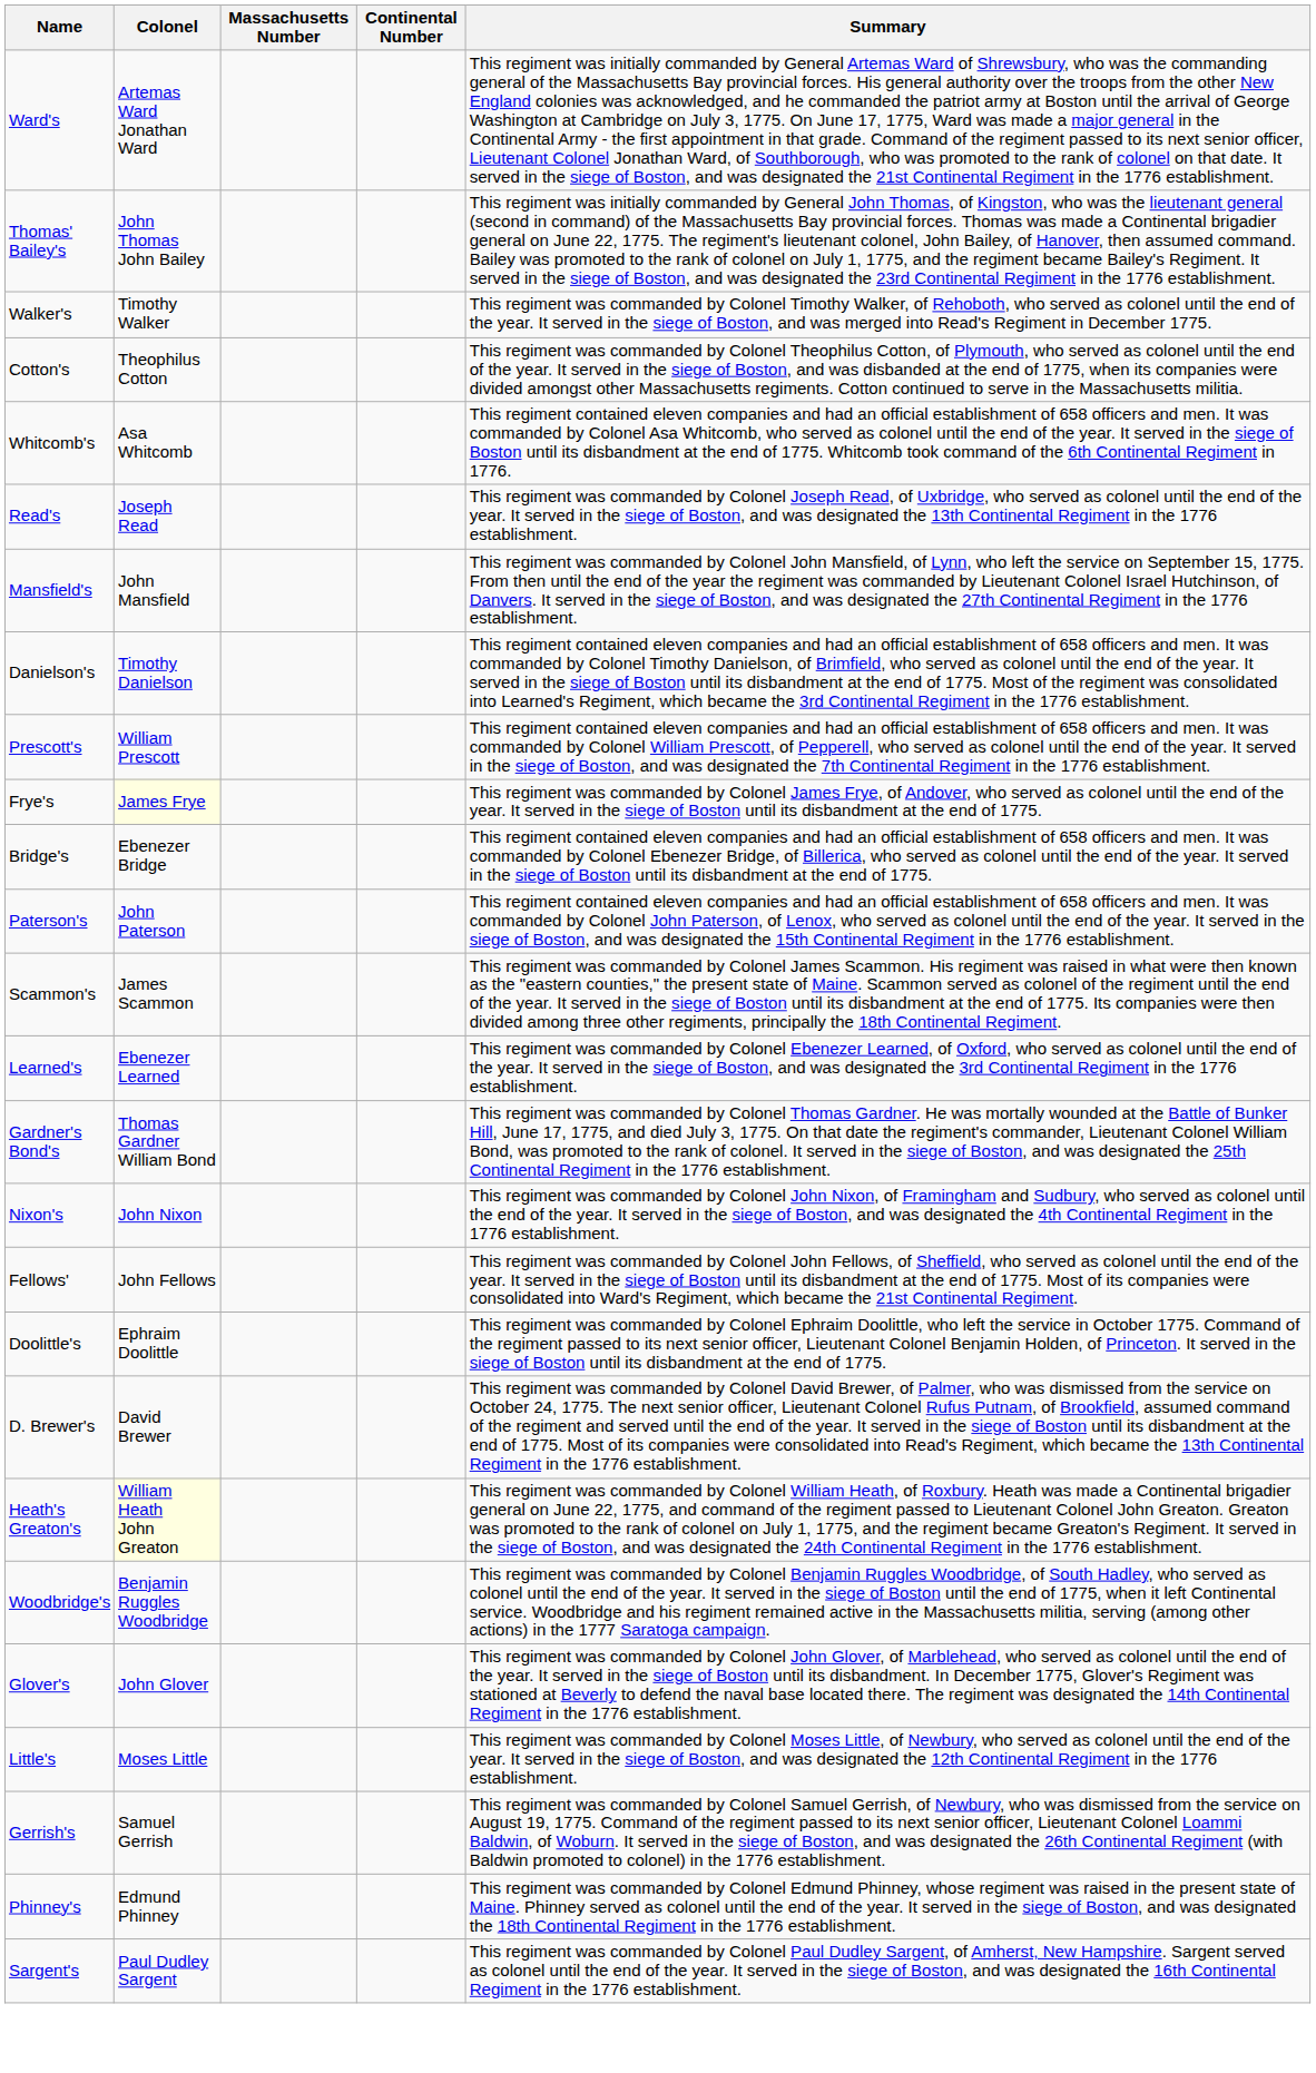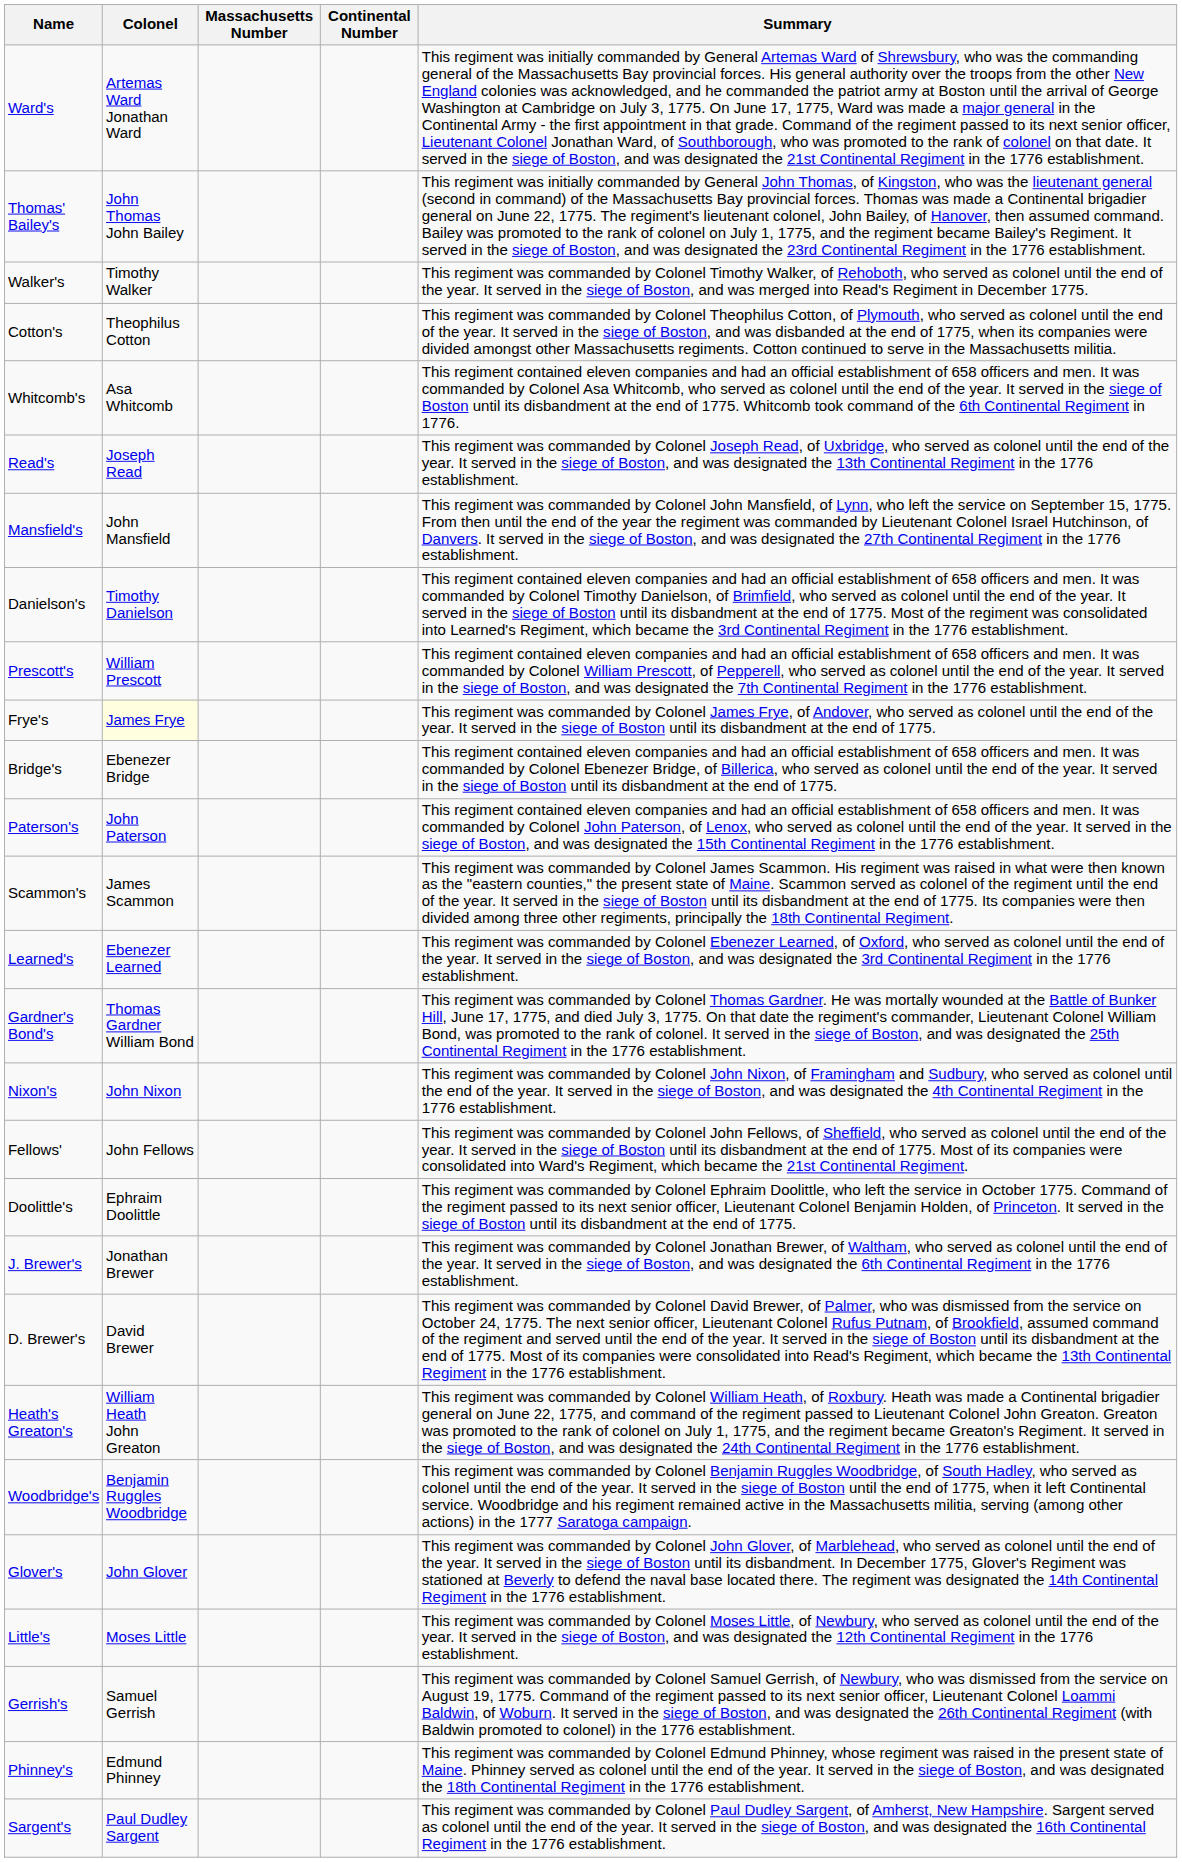 <table class="wikitable sortable">
 <tr>
 <th scope="col"><strong>Name</strong></th>
 <th scope="col"><strong>Colonel</strong></th>
 <th scope="col"><strong>Massachusetts Number</strong></th>
 <th scope="col"><strong>Continental Number</strong></th>
 <th scope="col" class="unsortable"><strong>Summary</strong></th>
 </tr>
 <tr>
 <td><a href='#'>Ward's</a></td>
 <td><a href='#'>Artemas Ward</a><br>Jonathan Ward</td>
 <td></td>
 <td></td>
 <td>This regiment was initially commanded by General <a href='#'>Artemas Ward</a> of <a href='#'>Shrewsbury</a>, who was the commanding general of the Massachusetts Bay provincial forces. His general authority over the troops from the other <a href='#'>New England</a> colonies was acknowledged, and he commanded the patriot army at Boston until the arrival of George Washington at Cambridge on July 3, 1775. On June 17, 1775, Ward was made a <a href='#'>major general</a> in the Continental Army - the first appointment in that grade. Command of the regiment passed to its next senior officer, <a href='#'>Lieutenant Colonel</a> Jonathan Ward, of <a href='#'>Southborough</a>, who was promoted to the rank of <a href='#'>colonel</a> on that date.  It served in the <a href='#'>siege of Boston</a>, and was designated the <a href='#'>21st Continental Regiment</a> in the 1776 establishment.</td>
 </tr>
 <tr>
 <td><a href='#'>Thomas'<br>Bailey's</a></td>
 <td><a href='#'>John Thomas</a><br>John Bailey</td>
 <td></td>
 <td></td>
 <td>This regiment was initially commanded by General <a href='#'>John Thomas</a>, of <a href='#'>Kingston</a>, who was the <a href='#'>lieutenant general</a> (second in command) of the Massachusetts Bay provincial forces. Thomas was made a Continental brigadier general on June 22, 1775. The regiment's lieutenant colonel, John Bailey, of <a href='#'>Hanover</a>, then assumed command. Bailey was promoted to the rank of colonel on July 1, 1775, and the regiment became Bailey's Regiment.  It served in the <a href='#'>siege of Boston</a>, and was designated the <a href='#'>23rd Continental Regiment</a> in the 1776 establishment.</td>
 </tr>
 <tr>
 <td>Walker's</td>
 <td>Timothy Walker</td>
 <td></td>
 <td></td>
 <td>This regiment was commanded by Colonel Timothy Walker, of <a href='#'>Rehoboth</a>, who served as colonel until the end of the year.  It served in the <a href='#'>siege of Boston</a>, and was merged into Read's Regiment in December 1775.</td>
 </tr>
 <tr>
 <td>Cotton's</td>
 <td>Theophilus Cotton</td>
 <td></td>
 <td></td>
 <td>This regiment was commanded by Colonel Theophilus Cotton, of <a href='#'>Plymouth</a>, who served as colonel until the end of the year. It served in the <a href='#'>siege of Boston</a>, and was disbanded at the end of 1775, when its companies were divided amongst other Massachusetts regiments.  Cotton continued to serve in the Massachusetts militia.</td>
 </tr>
 <tr>
 <td>Whitcomb's</td>
 <td>Asa Whitcomb</td>
 <td></td>
 <td></td>
 <td>This regiment contained eleven companies and had an official establishment of 658 officers and men. It was commanded by Colonel Asa Whitcomb, who served as colonel until the end of the year. It served in the <a href='#'>siege of Boston</a> until its disbandment at the end of 1775.  Whitcomb took command of the <a href='#'>6th Continental Regiment</a> in 1776.</td>
 </tr>
 <tr>
 <td><a href='#'>Read's</a></td>
 <td><a href='#'>Joseph Read</a></td>
 <td></td>
 <td></td>
 <td>This regiment was commanded by Colonel <a href='#'>Joseph Read</a>, of <a href='#'>Uxbridge</a>, who served as colonel until the end of the year. It served in the <a href='#'>siege of Boston</a>, and was designated the <a href='#'>13th Continental Regiment</a> in the 1776 establishment.</td>
 </tr>
 <tr>
 <td><a href='#'>Mansfield's</a></td>
 <td>John Mansfield</td>
 <td></td>
 <td></td>
 <td>This regiment was commanded by Colonel John Mansfield, of <a href='#'>Lynn</a>, who left the service on September 15, 1775. From then until the end of the year the regiment was commanded by Lieutenant Colonel Israel Hutchinson, of <a href='#'>Danvers</a>. It served in the <a href='#'>siege of Boston</a>, and was designated the <a href='#'>27th Continental Regiment</a> in the 1776 establishment.</td>
 </tr>
 <tr>
 <td>Danielson's</td>
 <td><a href='#'>Timothy Danielson</a></td>
 <td></td>
 <td></td>
 <td>This regiment contained eleven companies and had an official establishment of 658 officers and men. It was commanded by Colonel Timothy Danielson, of <a href='#'>Brimfield</a>, who served as colonel until the end of the year. It served in the <a href='#'>siege of Boston</a> until its disbandment at the end of 1775.  Most of the regiment was consolidated into Learned's Regiment, which became the <a href='#'>3rd Continental Regiment</a> in the 1776 establishment.</td>
 </tr>
 <tr>
 <td><a href='#'>Prescott's</a></td>
 <td><a href='#'>William Prescott</a></td>
 <td></td>
 <td></td>
 <td>This regiment contained eleven companies and had an official establishment of 658 officers and men. It was commanded by Colonel <a href='#'>William Prescott</a>, of <a href='#'>Pepperell</a>, who served as colonel until the end of the year. It served in the <a href='#'>siege of Boston</a>, and was designated the <a href='#'>7th Continental Regiment</a> in the 1776 establishment.</td>
 </tr>
 <tr>
 <td>Frye's</td>
 <td style="background: lightyellow;"><a href='#'>James Frye</a></td>
 <td></td>
 <td></td>
 <td>This regiment was commanded by Colonel <a href='#'>James Frye</a>, of <a href='#'>Andover</a>, who served as colonel until the end of the year. It served in the <a href='#'>siege of Boston</a> until its disbandment at the end of 1775.</td>
 </tr>
 <tr>
 <td>Bridge's</td>
 <td>Ebenezer Bridge</td>
 <td></td>
 <td></td>
 <td>This regiment contained eleven companies and had an official establishment of 658 officers and men. It was commanded by Colonel Ebenezer Bridge, of <a href='#'>Billerica</a>, who served as colonel until the end of the year. It served in the <a href='#'>siege of Boston</a> until its disbandment at the end of 1775.</td>
 </tr>
 <tr>
 <td><a href='#'>Paterson's</a></td>
 <td><a href='#'>John Paterson</a></td>
 <td></td>
 <td></td>
 <td>This regiment contained eleven companies and had an official establishment of 658 officers and men. It was commanded by Colonel <a href='#'>John Paterson</a>, of <a href='#'>Lenox</a>, who served as colonel until the end of the year. It served in the <a href='#'>siege of Boston</a>, and was designated the <a href='#'>15th Continental Regiment</a> in the 1776 establishment.</td>
 </tr>
 <tr>
 <td>Scammon's</td>
 <td>James Scammon</td>
 <td></td>
 <td></td>
 <td>This regiment was commanded by Colonel James Scammon. His regiment was raised in what were then known as the "eastern counties," the present state of <a href='#'>Maine</a>. Scammon served as colonel of the regiment until the end of the year. It served in the <a href='#'>siege of Boston</a> until its disbandment at the end of 1775.  Its companies were then divided among three other regiments, principally the <a href='#'>18th Continental Regiment</a>.</td>
 </tr>
 <tr>
 <td><a href='#'>Learned's</a></td>
 <td><a href='#'>Ebenezer Learned</a></td>
 <td></td>
 <td></td>
 <td>This regiment was commanded by Colonel <a href='#'>Ebenezer Learned</a>, of <a href='#'>Oxford</a>, who served as colonel until the end of the year. It served in the <a href='#'>siege of Boston</a>, and was designated the <a href='#'>3rd Continental Regiment</a> in the 1776 establishment.</td>
 </tr>
 <tr>
 <td><a href='#'>Gardner's<br>Bond's</a></td>
 <td><a href='#'>Thomas Gardner</a><br>William Bond</td>
 <td></td>
 <td></td>
 <td>This regiment was commanded by Colonel <a href='#'>Thomas Gardner</a>. He was mortally wounded at the <a href='#'>Battle of Bunker Hill</a>, June 17, 1775, and died July 3, 1775. On that date the regiment's commander, Lieutenant Colonel William Bond, was promoted to the rank of colonel.  It served in the <a href='#'>siege of Boston</a>, and was designated the <a href='#'>25th Continental Regiment</a> in the 1776 establishment.</td>
 </tr>
 <tr>
 <td><a href='#'>Nixon's</a></td>
 <td><a href='#'>John Nixon</a></td>
 <td></td>
 <td></td>
 <td>This regiment was commanded by Colonel <a href='#'>John Nixon</a>, of <a href='#'>Framingham</a> and <a href='#'>Sudbury</a>, who served as colonel until the end of the year. It served in the <a href='#'>siege of Boston</a>, and was designated the <a href='#'>4th Continental Regiment</a> in the 1776 establishment.</td>
 </tr>
 <tr>
 <td>Fellows'</td>
 <td>John Fellows</td>
 <td></td>
 <td></td>
 <td>This regiment was commanded by Colonel John Fellows, of <a href='#'>Sheffield</a>, who served as colonel until the end of the year. It served in the <a href='#'>siege of Boston</a> until its disbandment at the end of 1775. Most of its companies were consolidated into Ward's Regiment, which became the <a href='#'>21st Continental Regiment</a>.</td>
 </tr>
 <tr>
 <td>Doolittle's</td>
 <td>Ephraim Doolittle</td>
 <td></td>
 <td></td>
 <td>This regiment was commanded by Colonel Ephraim Doolittle, who left the service in October 1775. Command of the regiment passed to its next senior officer, Lieutenant Colonel Benjamin Holden, of <a href='#'>Princeton</a>. It served in the <a href='#'>siege of Boston</a> until its disbandment at the end of 1775.</td>
 </tr>
 <tr>
+<td><a href='#'>J. Brewer's</a></td>
+<td>Jonathan Brewer</td>
+<td></td>
+<td></td>
+<td>This regiment was commanded by Colonel Jonathan Brewer, of <a href='#'>Waltham</a>, who served as colonel until the end of the year. It served in the <a href='#'>siege of Boston</a>, and was designated the <a href='#'>6th Continental Regiment</a> in the 1776 establishment.</td>
+</tr>
+<tr>
 <td>D. Brewer's</td>
 <td>David Brewer</td>
 <td></td>
 <td></td>
 <td>This regiment was commanded by Colonel David Brewer, of <a href='#'>Palmer</a>, who was dismissed from the service on October 24, 1775. The next senior officer, Lieutenant Colonel <a href='#'>Rufus Putnam</a>, of <a href='#'>Brookfield</a>, assumed command of the regiment and served until the end of the year. It served in the <a href='#'>siege of Boston</a> until its disbandment at the end of 1775.  Most of its companies were consolidated into Read's Regiment, which became the <a href='#'>13th Continental Regiment</a> in the 1776 establishment.</td>
 </tr>
 <tr>
 <td><a href='#'>Heath's<br>Greaton's</a></td>
-<td style="background: lightyellow;"><a href='#'>William Heath</a><br>John Greaton</td>
+<td><a href='#'>William Heath</a><br>John Greaton</td>
 <td></td>
 <td></td>
 <td>This regiment was commanded by Colonel <a href='#'>William Heath</a>, of <a href='#'>Roxbury</a>. Heath was made a Continental brigadier general on June 22, 1775, and command of the regiment passed to Lieutenant Colonel John Greaton. Greaton was promoted to the rank of colonel on July 1, 1775, and the regiment became Greaton's Regiment. It served in the <a href='#'>siege of Boston</a>, and was designated the <a href='#'>24th Continental Regiment</a> in the 1776 establishment.</td>
 </tr>
 <tr>
 <td><a href='#'>Woodbridge's</a></td>
 <td><a href='#'>Benjamin Ruggles<br>Woodbridge</a></td>
 <td></td>
 <td></td>
 <td>This regiment was commanded by Colonel <a href='#'>Benjamin Ruggles Woodbridge</a>, of <a href='#'>South Hadley</a>, who served as colonel until the end of the year. It served in the <a href='#'>siege of Boston</a> until the end of 1775, when it left Continental service.  Woodbridge and his regiment remained active in the Massachusetts militia, serving (among other actions) in the 1777 <a href='#'>Saratoga campaign</a>.</td>
 </tr>
 <tr>
 <td><a href='#'>Glover's</a></td>
 <td><a href='#'>John Glover</a></td>
 <td></td>
 <td></td>
 <td>This regiment was commanded by Colonel <a href='#'>John Glover</a>, of <a href='#'>Marblehead</a>, who served as colonel until the end of the year. It served in the <a href='#'>siege of Boston</a> until its disbandment. In December 1775, Glover's Regiment was stationed at <a href='#'>Beverly</a> to defend the naval base located there. The regiment was designated the <a href='#'>14th Continental Regiment</a> in the 1776 establishment.</td>
 </tr>
 <tr>
 <td><a href='#'>Little's</a></td>
 <td><a href='#'>Moses Little</a></td>
 <td></td>
 <td></td>
 <td>This regiment was commanded by Colonel <a href='#'>Moses Little</a>, of <a href='#'>Newbury</a>, who served as colonel until the end of the year. It served in the <a href='#'>siege of Boston</a>, and was designated the <a href='#'>12th Continental Regiment</a> in the 1776 establishment.</td>
 </tr>
 <tr>
 <td><a href='#'>Gerrish's</a></td>
 <td>Samuel Gerrish</td>
 <td></td>
 <td></td>
 <td>This regiment was commanded by Colonel Samuel Gerrish, of <a href='#'>Newbury</a>, who was dismissed from the service on August 19, 1775. Command of the regiment passed to its next senior officer, Lieutenant Colonel <a href='#'>Loammi Baldwin</a>, of <a href='#'>Woburn</a>. It served in the <a href='#'>siege of Boston</a>, and was designated the <a href='#'>26th Continental Regiment</a> (with Baldwin promoted to colonel) in the 1776 establishment.</td>
 </tr>
 <tr>
 <td><a href='#'>Phinney's</a></td>
 <td>Edmund Phinney</td>
 <td></td>
 <td></td>
 <td>This regiment was commanded by Colonel Edmund Phinney, whose regiment was raised in the present state of <a href='#'>Maine</a>. Phinney served as colonel until the end of the year. It served in the <a href='#'>siege of Boston</a>, and was designated the <a href='#'>18th Continental Regiment</a> in the 1776 establishment.</td>
 </tr>
 <tr>
 <td><a href='#'>Sargent's</a></td>
 <td><a href='#'>Paul Dudley Sargent</a></td>
 <td></td>
 <td></td>
 <td>This regiment was commanded by Colonel <a href='#'>Paul Dudley Sargent</a>, of <a href='#'>Amherst, New Hampshire</a>. Sargent served as colonel until the end of the year. It served in the <a href='#'>siege of Boston</a>, and was designated the <a href='#'>16th Continental Regiment</a> in the 1776 establishment.</td>
 </tr>
 </table>
